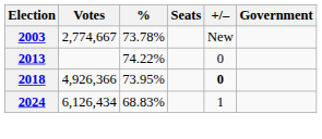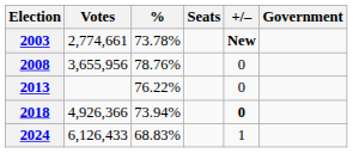 <table class=wikitable style=text-align:center>
 <tr>
 <th>Election</th>
 <th>Votes</th>
 <th>%</th>
 <th>Seats</th>
 <th>+/–</th>
 <th>Government</th>
 </tr>
 <tr>
 <th><a href='#'>2003</a></th>
-<td>2,774,667</td>
+<td>2,774,661</td>
 <td>73.78%</td>
 <td></td>
-<td>New</td>
+<td><strong>New</strong></td>
+<td></td>
+</tr>
+<tr>
+<th><a href='#'>2008</a></th>
+<td>3,655,956</td>
+<td>78.76%</td>
+<td></td>
+<td> 0</td>
 <td></td>
 </tr>
 <tr>
 <th><a href='#'>2013</a></th>
 <td></td>
-<td>74.22%</td>
+<td>76.22%</td>
 <td></td>
 <td> 0</td>
 <td></td>
 </tr>
 <tr>
 <th><a href='#'>2018</a></th>
 <td>4,926,366</td>
-<td>73.95%</td>
+<td>73.94%</td>
 <td></td>
 <td><strong> 0</strong></td>
 <td></td>
 </tr>
 <tr>
 <th><a href='#'>2024</a></th>
-<td>6,126,434</td>
+<td>6,126,433</td>
 <td>68.83%</td>
 <td></td>
 <td> 1</td>
 <td></td>
 </tr>
 </table>
